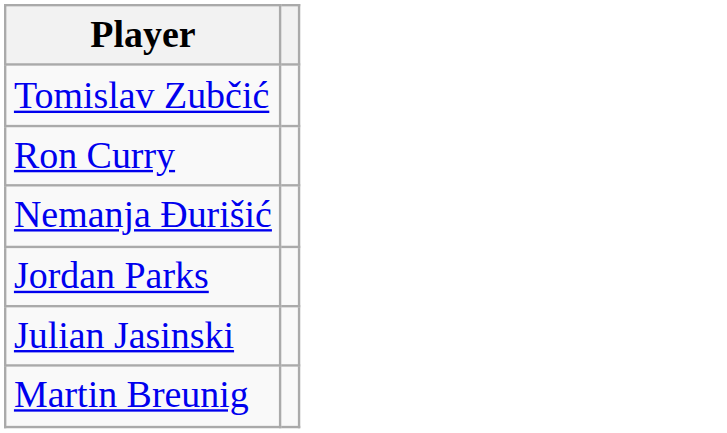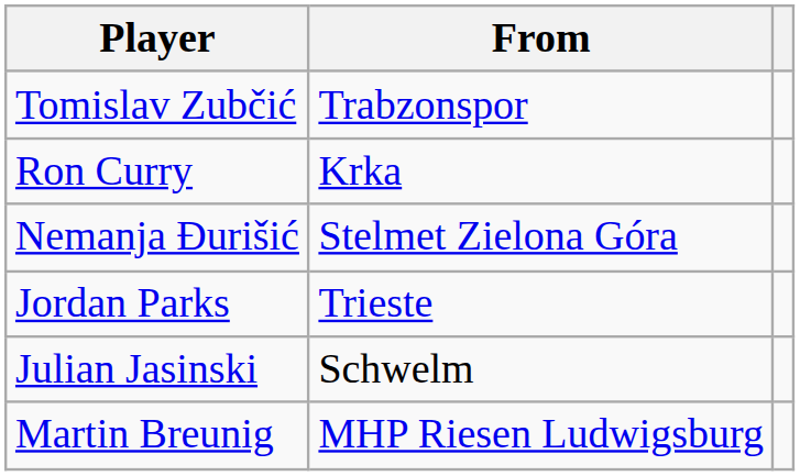 <table class="wikitable">
 <tr>
 <th>Player</th>
+<th>From</th>
 <th></th>
 </tr>
 <tr>
 <td> <a href='#'>Tomislav Zubčić</a></td>
+<td> <a href='#'>Trabzonspor</a></td>
 <td></td>
 </tr>
 <tr>
 <td> <a href='#'>Ron Curry</a></td>
+<td> <a href='#'>Krka</a></td>
 <td></td>
 </tr>
 <tr>
 <td> <a href='#'>Nemanja Đurišić</a></td>
+<td> <a href='#'>Stelmet Zielona Góra</a></td>
 <td></td>
 </tr>
 <tr>
 <td> <a href='#'>Jordan Parks</a></td>
+<td> <a href='#'>Trieste</a></td>
 <td></td>
 </tr>
 <tr>
 <td> <a href='#'>Julian Jasinski</a></td>
+<td> Schwelm</td>
 <td></td>
 </tr>
 <tr>
 <td> <a href='#'>Martin Breunig</a></td>
+<td> <a href='#'>MHP Riesen Ludwigsburg</a></td>
 <td></td>
 </tr>
 </table>
